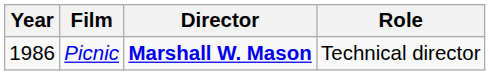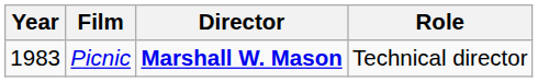 <table class="wikitable">
 <tr>
 <th>Year</th>
 <th>Film</th>
 <th>Director</th>
 <th>Role</th>
 </tr>
 <tr>
-<td>1986</td>
+<td>1983</td>
 <td><em><a href='#'>Picnic</a></em></td>
 <td><strong><a href='#'>Marshall W. Mason</a></strong></td>
 <td>Technical director</td>
 </tr>
 </table>
